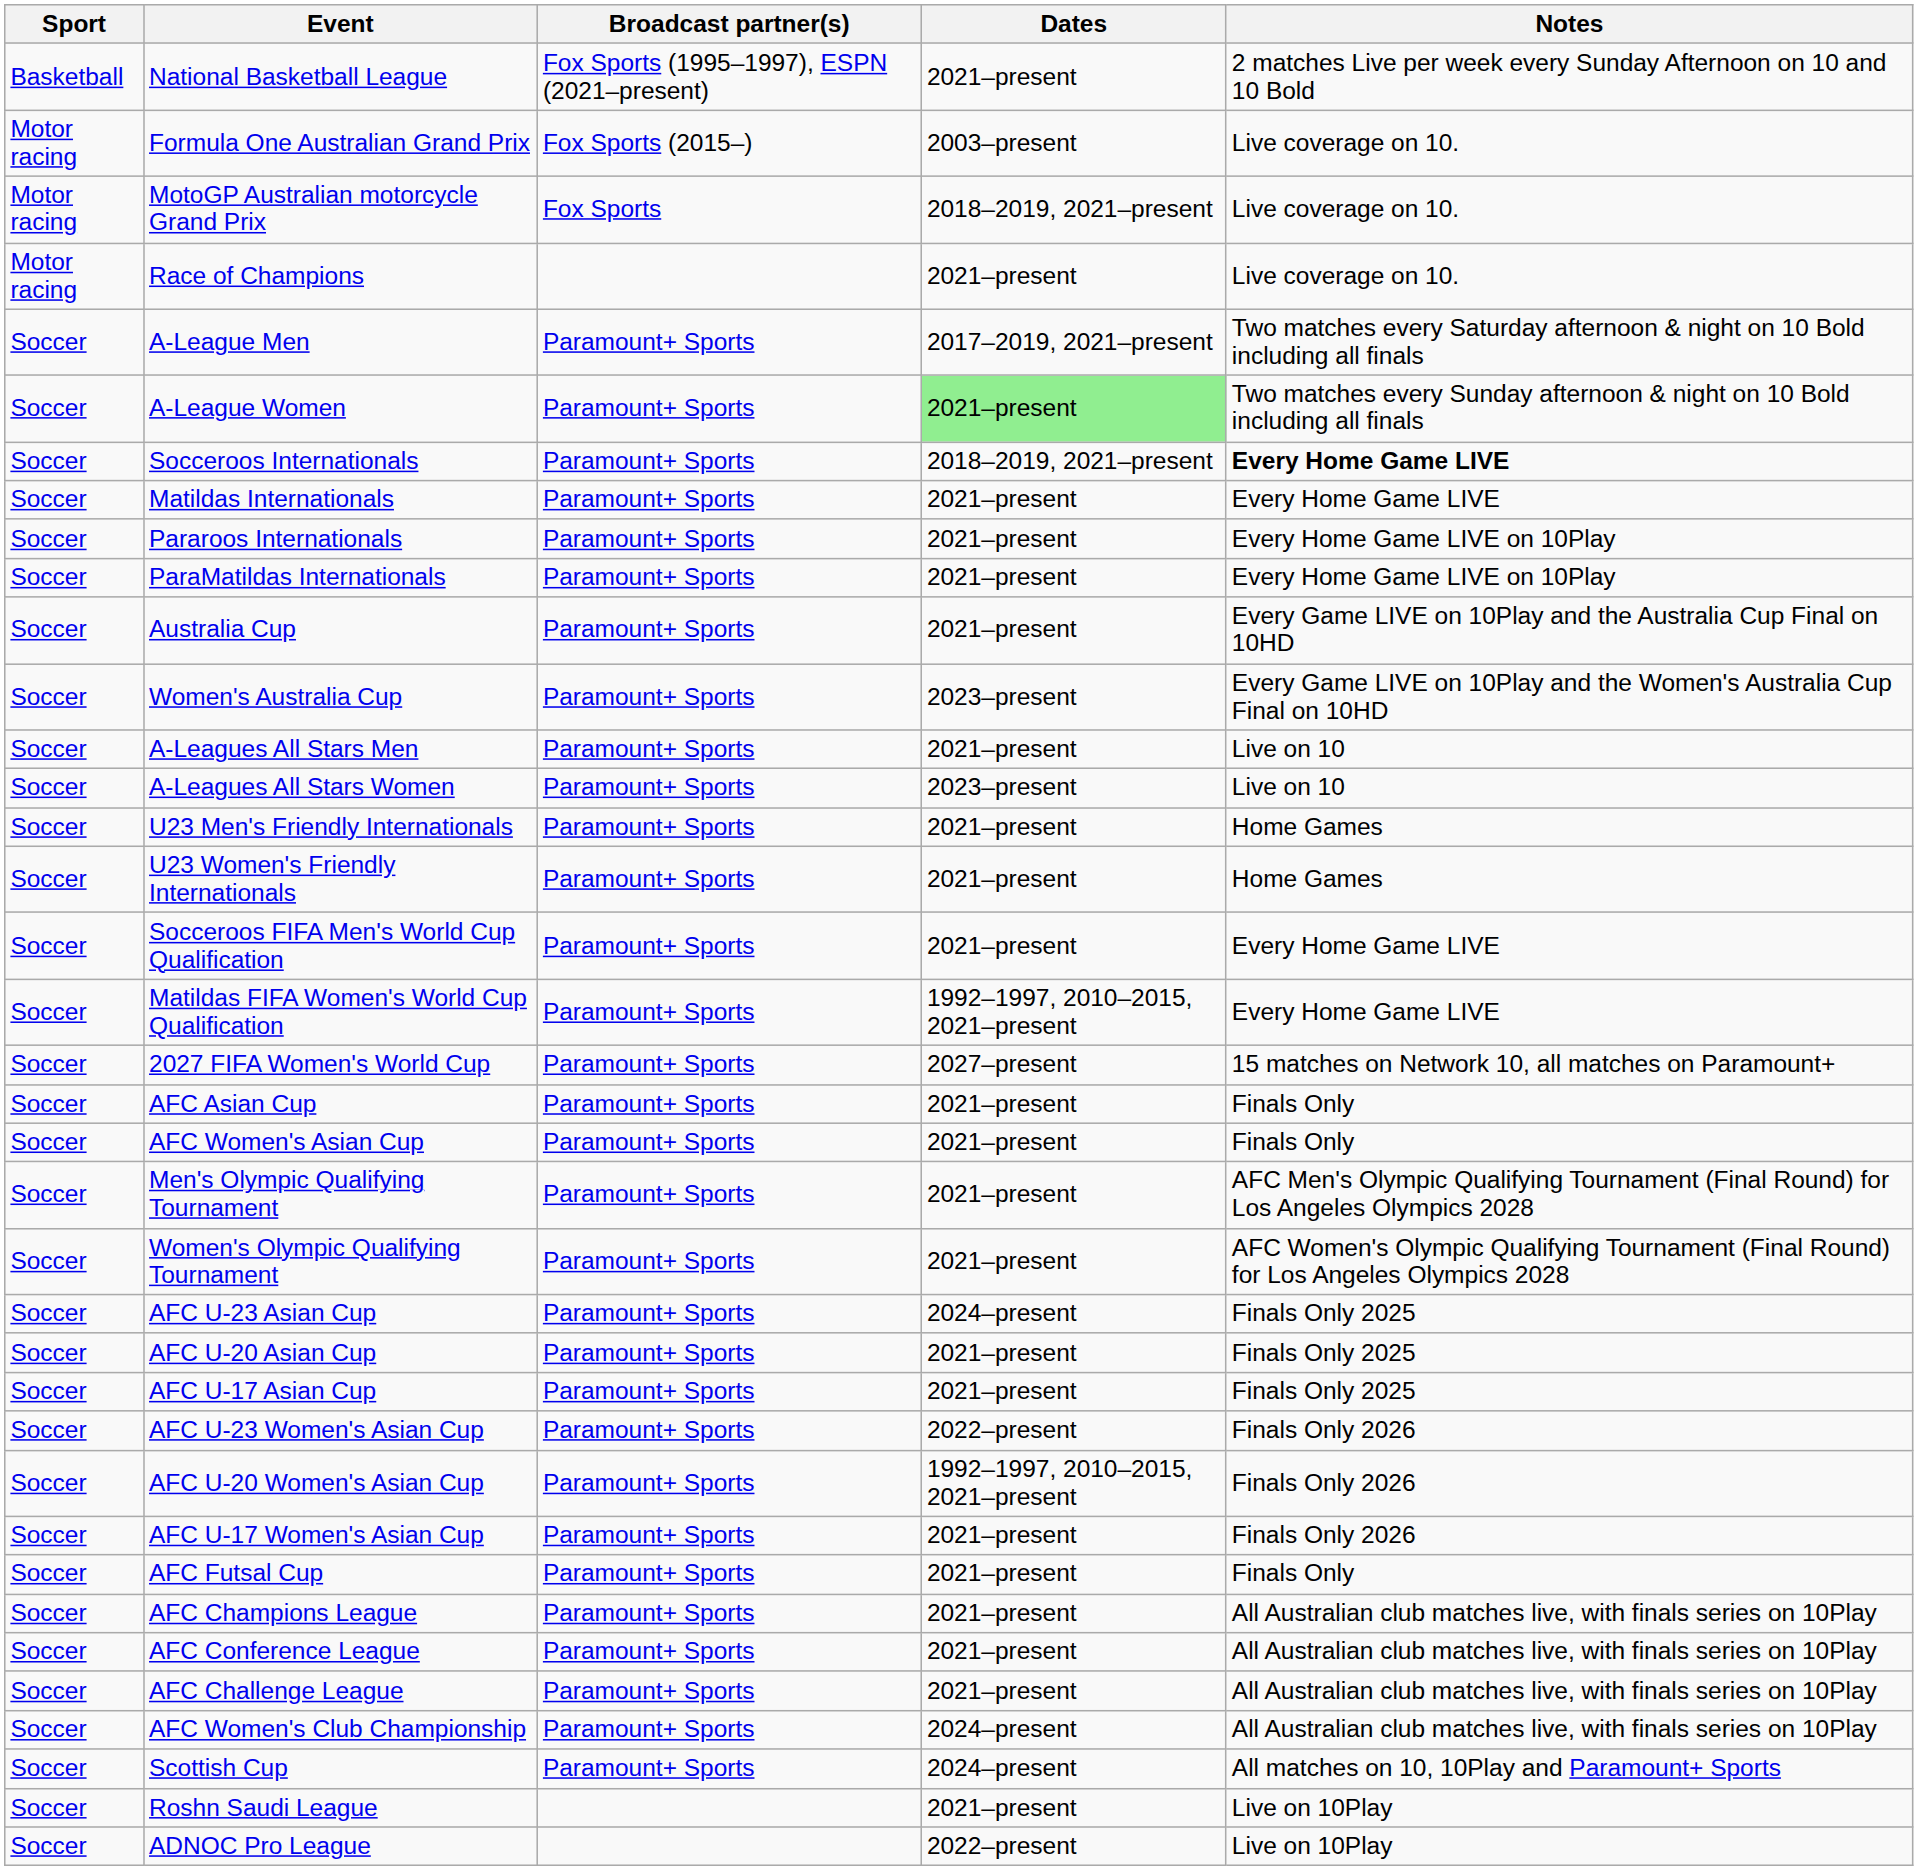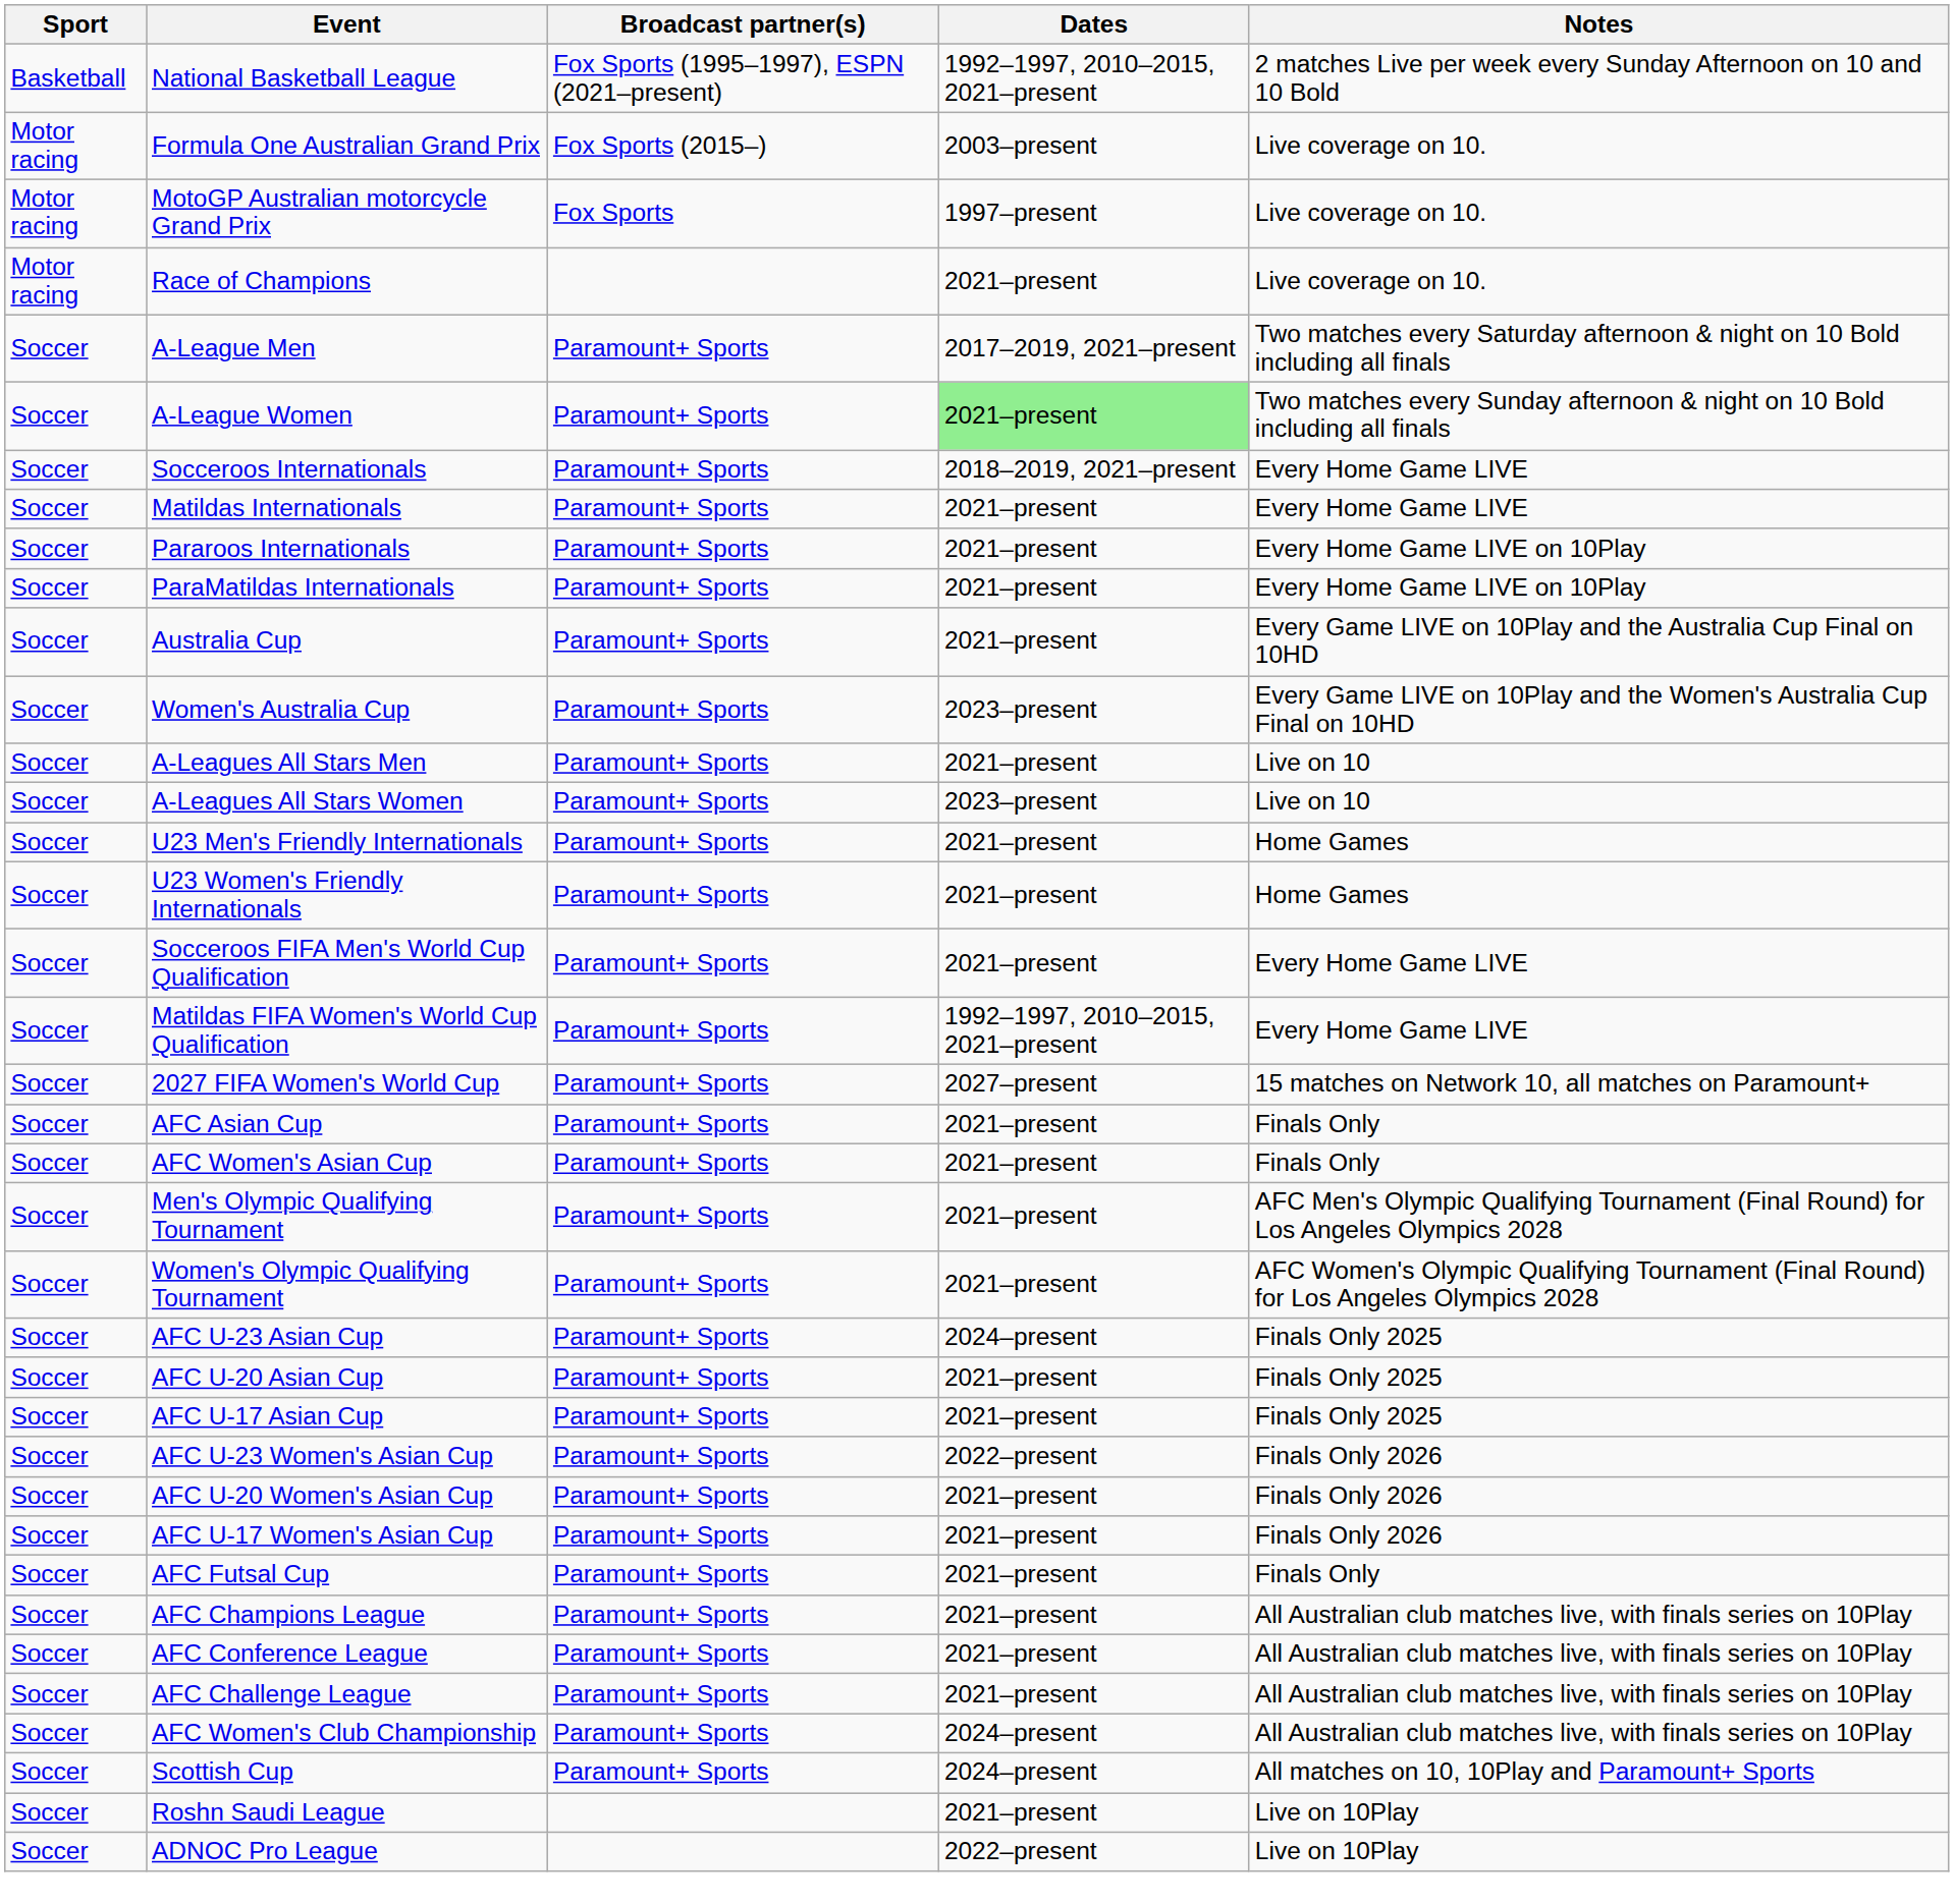 <table class="wikitable">
 <tr>
 <th>Sport</th>
 <th>Event</th>
 <th>Broadcast partner(s)</th>
 <th>Dates</th>
 <th>Notes</th>
 </tr>
 <tr>
 <td><a href='#'>Basketball</a></td>
 <td><a href='#'>National Basketball League</a></td>
 <td><a href='#'>Fox Sports</a> (1995–1997), <a href='#'>ESPN</a> (2021–present)</td>
-<td>2021–present</td>
+<td>1992–1997, 2010–2015, 2021–present</td>
 <td>2 matches Live per week every Sunday Afternoon on 10 and 10 Bold</td>
 </tr>
 <tr>
 <td><a href='#'>Motor racing</a></td>
 <td><a href='#'>Formula One Australian Grand Prix</a></td>
 <td><a href='#'>Fox Sports</a> (2015–)</td>
 <td>2003–present</td>
 <td>Live coverage on 10.</td>
 </tr>
 <tr>
 <td><a href='#'>Motor racing</a></td>
 <td><a href='#'>MotoGP Australian motorcycle Grand Prix</a></td>
 <td><a href='#'>Fox Sports</a></td>
-<td>2018–2019, 2021–present</td>
+<td>1997–present</td>
 <td>Live coverage on 10.</td>
 </tr>
 <tr>
 <td><a href='#'>Motor racing</a></td>
 <td><a href='#'>Race of Champions</a></td>
 <td></td>
 <td>2021–present</td>
 <td>Live coverage on 10.</td>
 </tr>
 <tr>
 <td><a href='#'>Soccer</a></td>
 <td><a href='#'>A-League Men</a></td>
 <td><a href='#'>Paramount+ Sports</a></td>
 <td>2017–2019, 2021–present</td>
 <td>Two matches every Saturday afternoon & night on 10 Bold including all finals</td>
 </tr>
 <tr>
 <td><a href='#'>Soccer</a></td>
 <td><a href='#'>A-League Women</a></td>
 <td><a href='#'>Paramount+ Sports</a></td>
 <td style="background: lightgreen;">2021–present</td>
 <td>Two matches every Sunday afternoon & night on 10 Bold including all finals</td>
 </tr>
 <tr>
 <td><a href='#'>Soccer</a></td>
 <td><a href='#'>Socceroos Internationals</a></td>
 <td><a href='#'>Paramount+ Sports</a></td>
 <td>2018–2019, 2021–present</td>
-<td><strong>Every Home Game LIVE</strong></td>
+<td>Every Home Game LIVE</td>
 </tr>
 <tr>
 <td><a href='#'>Soccer</a></td>
 <td><a href='#'>Matildas Internationals</a></td>
 <td><a href='#'>Paramount+ Sports</a></td>
 <td>2021–present</td>
 <td>Every Home Game LIVE</td>
 </tr>
 <tr>
 <td><a href='#'>Soccer</a></td>
 <td><a href='#'>Pararoos Internationals</a></td>
 <td><a href='#'>Paramount+ Sports</a></td>
 <td>2021–present</td>
 <td>Every Home Game LIVE on 10Play</td>
 </tr>
 <tr>
 <td><a href='#'>Soccer</a></td>
 <td><a href='#'>ParaMatildas Internationals</a></td>
 <td><a href='#'>Paramount+ Sports</a></td>
 <td>2021–present</td>
 <td>Every Home Game LIVE on 10Play</td>
 </tr>
 <tr>
 <td><a href='#'>Soccer</a></td>
 <td><a href='#'>Australia Cup</a></td>
 <td><a href='#'>Paramount+ Sports</a></td>
 <td>2021–present</td>
 <td>Every Game LIVE on 10Play and the Australia Cup Final on 10HD</td>
 </tr>
 <tr>
 <td><a href='#'>Soccer</a></td>
 <td><a href='#'>Women's Australia Cup</a></td>
 <td><a href='#'>Paramount+ Sports</a></td>
 <td>2023–present</td>
 <td>Every Game LIVE on 10Play and the Women's Australia Cup Final on 10HD</td>
 </tr>
 <tr>
 <td><a href='#'>Soccer</a></td>
 <td><a href='#'>A-Leagues All Stars Men</a></td>
 <td><a href='#'>Paramount+ Sports</a></td>
 <td>2021–present</td>
 <td>Live on 10</td>
 </tr>
 <tr>
 <td><a href='#'>Soccer</a></td>
 <td><a href='#'>A-Leagues All Stars Women</a></td>
 <td><a href='#'>Paramount+ Sports</a></td>
 <td>2023–present</td>
 <td>Live on 10</td>
 </tr>
 <tr>
 <td><a href='#'>Soccer</a></td>
 <td><a href='#'>U23 Men's Friendly Internationals</a></td>
 <td><a href='#'>Paramount+ Sports</a></td>
 <td>2021–present</td>
 <td>Home Games</td>
 </tr>
 <tr>
 <td><a href='#'>Soccer</a></td>
 <td><a href='#'>U23 Women's Friendly Internationals</a></td>
 <td><a href='#'>Paramount+ Sports</a></td>
 <td>2021–present</td>
 <td>Home Games</td>
 </tr>
 <tr>
 <td><a href='#'>Soccer</a></td>
 <td><a href='#'>Socceroos FIFA Men's World Cup Qualification</a></td>
 <td><a href='#'>Paramount+ Sports</a></td>
 <td>2021–present</td>
 <td>Every Home Game LIVE</td>
 </tr>
 <tr>
 <td><a href='#'>Soccer</a></td>
 <td><a href='#'>Matildas FIFA Women's World Cup Qualification</a></td>
 <td><a href='#'>Paramount+ Sports</a></td>
 <td>1992–1997, 2010–2015, 2021–present</td>
 <td>Every Home Game LIVE</td>
 </tr>
 <tr>
 <td><a href='#'>Soccer</a></td>
 <td><a href='#'>2027 FIFA Women's World Cup</a></td>
 <td><a href='#'>Paramount+ Sports</a></td>
 <td>2027–present</td>
 <td>15 matches on Network 10, all matches on Paramount+</td>
 </tr>
 <tr>
 <td><a href='#'>Soccer</a></td>
 <td><a href='#'>AFC Asian Cup</a></td>
 <td><a href='#'>Paramount+ Sports</a></td>
 <td>2021–present</td>
 <td>Finals Only</td>
 </tr>
 <tr>
 <td><a href='#'>Soccer</a></td>
 <td><a href='#'>AFC Women's Asian Cup</a></td>
 <td><a href='#'>Paramount+ Sports</a></td>
 <td>2021–present</td>
 <td>Finals Only</td>
 </tr>
 <tr>
 <td><a href='#'>Soccer</a></td>
 <td><a href='#'>Men's Olympic Qualifying Tournament</a></td>
 <td><a href='#'>Paramount+ Sports</a></td>
 <td>2021–present</td>
 <td>AFC Men's Olympic Qualifying Tournament (Final Round) for Los Angeles Olympics 2028</td>
 </tr>
 <tr>
 <td><a href='#'>Soccer</a></td>
 <td><a href='#'>Women's Olympic Qualifying Tournament</a></td>
 <td><a href='#'>Paramount+ Sports</a></td>
 <td>2021–present</td>
 <td>AFC Women's Olympic Qualifying Tournament (Final Round) for Los Angeles Olympics 2028</td>
 </tr>
 <tr>
 <td><a href='#'>Soccer</a></td>
 <td><a href='#'>AFC U-23 Asian Cup</a></td>
 <td><a href='#'>Paramount+ Sports</a></td>
 <td>2024–present</td>
 <td>Finals Only 2025</td>
 </tr>
 <tr>
 <td><a href='#'>Soccer</a></td>
 <td><a href='#'>AFC U-20 Asian Cup</a></td>
 <td><a href='#'>Paramount+ Sports</a></td>
 <td>2021–present</td>
 <td>Finals Only 2025</td>
 </tr>
 <tr>
 <td><a href='#'>Soccer</a></td>
 <td><a href='#'>AFC U-17 Asian Cup</a></td>
 <td><a href='#'>Paramount+ Sports</a></td>
 <td>2021–present</td>
 <td>Finals Only 2025</td>
 </tr>
 <tr>
 <td><a href='#'>Soccer</a></td>
 <td><a href='#'>AFC U-23 Women's Asian Cup</a></td>
 <td><a href='#'>Paramount+ Sports</a></td>
 <td>2022–present</td>
 <td>Finals Only 2026</td>
 </tr>
 <tr>
 <td><a href='#'>Soccer</a></td>
 <td><a href='#'>AFC U-20 Women's Asian Cup</a></td>
 <td><a href='#'>Paramount+ Sports</a></td>
-<td>1992–1997, 2010–2015, 2021–present</td>
+<td>2021–present</td>
 <td>Finals Only 2026</td>
 </tr>
 <tr>
 <td><a href='#'>Soccer</a></td>
 <td><a href='#'>AFC U-17 Women's Asian Cup</a></td>
 <td><a href='#'>Paramount+ Sports</a></td>
 <td>2021–present</td>
 <td>Finals Only 2026</td>
 </tr>
 <tr>
 <td><a href='#'>Soccer</a></td>
 <td><a href='#'>AFC Futsal Cup</a></td>
 <td><a href='#'>Paramount+ Sports</a></td>
 <td>2021–present</td>
 <td>Finals Only</td>
 </tr>
 <tr>
 <td><a href='#'>Soccer</a></td>
 <td><a href='#'>AFC Champions League</a></td>
 <td><a href='#'>Paramount+ Sports</a></td>
 <td>2021–present</td>
 <td>All Australian club matches live, with finals series on 10Play</td>
 </tr>
 <tr>
 <td><a href='#'>Soccer</a></td>
 <td><a href='#'>AFC Conference League</a></td>
 <td><a href='#'>Paramount+ Sports</a></td>
 <td>2021–present</td>
 <td>All Australian club matches live, with finals series on 10Play</td>
 </tr>
 <tr>
 <td><a href='#'>Soccer</a></td>
 <td><a href='#'>AFC Challenge League</a></td>
 <td><a href='#'>Paramount+ Sports</a></td>
 <td>2021–present</td>
 <td>All Australian club matches live, with finals series on 10Play</td>
 </tr>
 <tr>
 <td><a href='#'>Soccer</a></td>
 <td><a href='#'>AFC Women's Club Championship</a></td>
 <td><a href='#'>Paramount+ Sports</a></td>
 <td>2024–present</td>
 <td>All Australian club matches live, with finals series on 10Play</td>
 </tr>
 <tr>
 <td><a href='#'>Soccer</a></td>
 <td><a href='#'>Scottish Cup</a></td>
 <td><a href='#'>Paramount+ Sports</a></td>
 <td>2024–present</td>
 <td>All matches on 10, 10Play and <a href='#'>Paramount+ Sports</a></td>
 </tr>
 <tr>
 <td><a href='#'>Soccer</a></td>
 <td><a href='#'>Roshn Saudi League</a></td>
 <td></td>
 <td>2021–present</td>
 <td>Live on 10Play</td>
 </tr>
 <tr>
 <td><a href='#'>Soccer</a></td>
 <td><a href='#'>ADNOC Pro League</a></td>
 <td></td>
 <td>2022–present</td>
 <td>Live on 10Play</td>
 </tr>
 </table>
